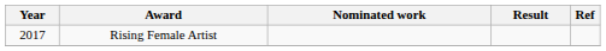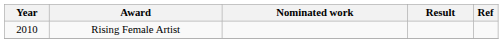 <table class="wikitable">
 <tr>
 <th width=60>Year</th>
 <th style="width:250px;">Award</th>
 <th style="width:270px;">Nominated work</th>
 <th width="90">Result</th>
 <th width="30">Ref</th>
 </tr>
 <tr align="center">
-<td>2017</td>
+<td>2010</td>
 <td>Rising Female Artist</td>
 <td></td>
 <td></td>
 <td></td>
 </tr>
 <tr>
 </tr>
 </table>
